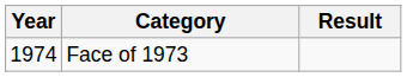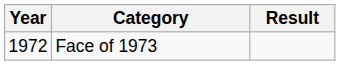 <table class="wikitable">
 <tr>
 <th width="30">Year</th>
 <th width="175">Category</th>
 <th width="70">Result</th>
 </tr>
 <tr>
-<td>1974</td>
+<td>1972</td>
 <td>Face of 1973</td>
 <td></td>
 </tr>
 </table>
